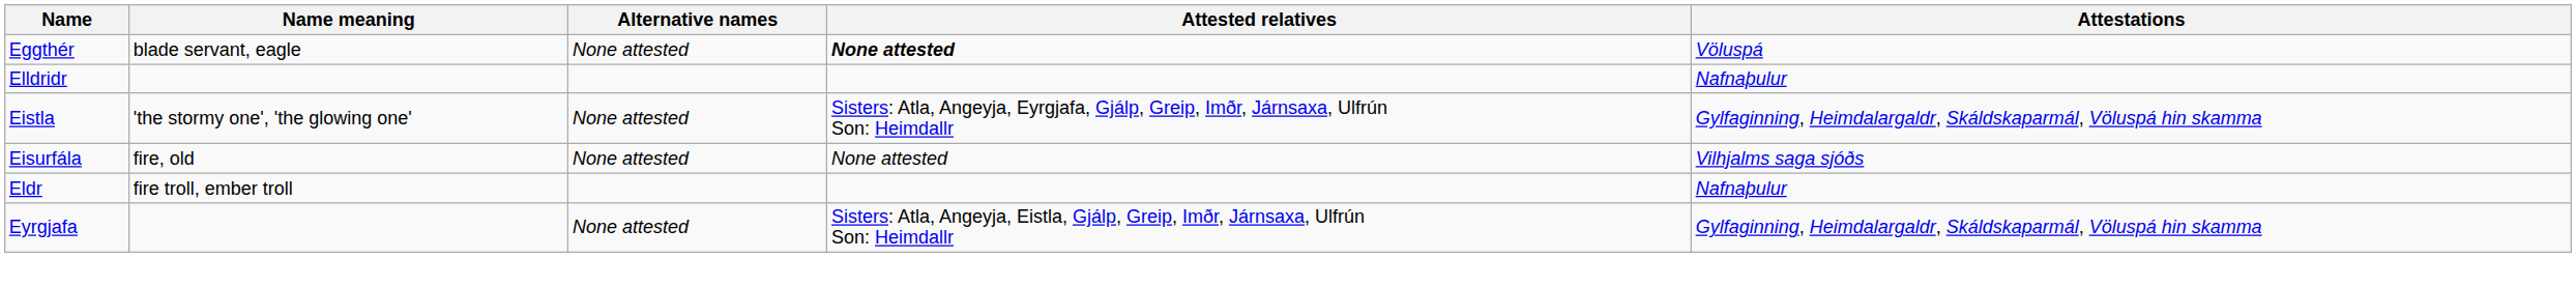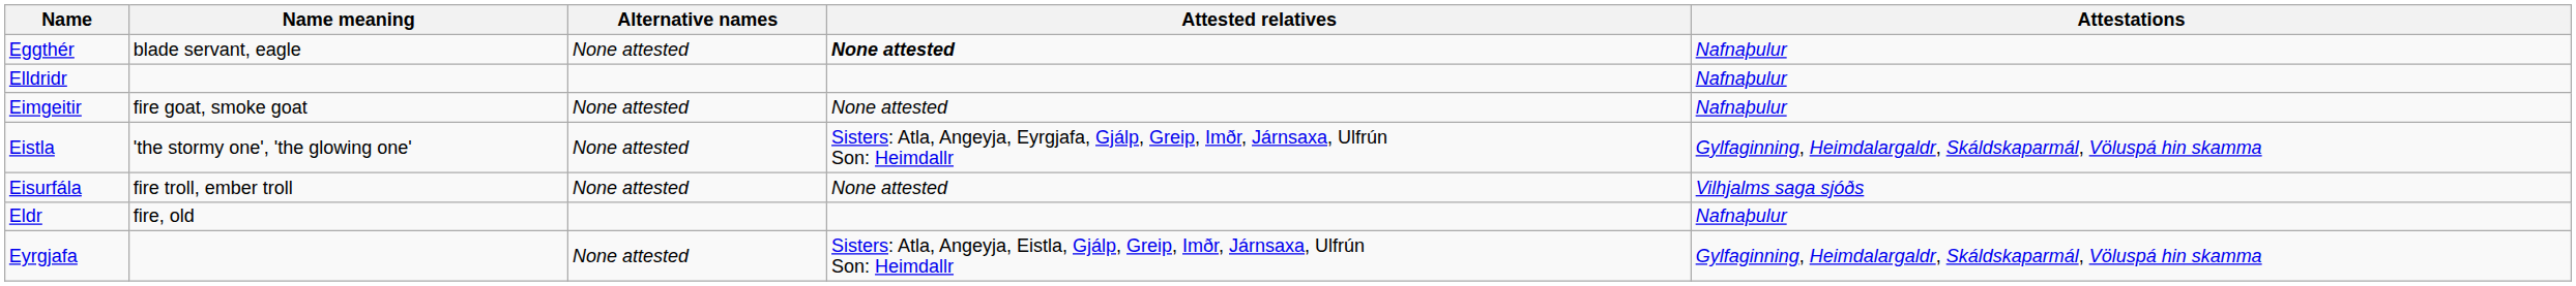 <table class="wikitable sortable" style="font-size: 90%; width: 100%">
 <tr>
 <th>Name</th>
 <th>Name meaning</th>
 <th>Alternative names</th>
 <th>Attested relatives</th>
 <th>Attestations</th>
 </tr>
 <tr>
 <td><a href='#'>Eggthér</a></td>
 <td>blade servant, eagle</td>
 <td><em>None attested</em></td>
 <td><strong><em>None attested</em></strong></td>
-<td><em><a href='#'>Völuspá</a></em></td>
+<td><em><a href='#'>Nafnaþulur</a></em></td>
 </tr>
 <tr>
 <td><a href='#'>Elldridr</a></td>
 <td></td>
 <td></td>
 <td></td>
+<td><em><a href='#'>Nafnaþulur</a></em></td>
+</tr>
+<tr>
+<td><a href='#'>Eimgeitir</a></td>
+<td>fire goat, smoke goat</td>
+<td><em>None attested</em></td>
+<td><em>None attested</em></td>
 <td><em><a href='#'>Nafnaþulur</a></em></td>
 </tr>
 <tr>
 <td><a href='#'>Eistla</a></td>
 <td>'the stormy one', 'the glowing one'</td>
 <td><em>None attested</em></td>
 <td><a href='#'>Sisters</a>: Atla, Angeyja, Eyrgjafa, <a href='#'>Gjálp</a>, <a href='#'>Greip</a>, <a href='#'>Imðr</a>, <a href='#'>Járnsaxa</a>, Ulfrún <br> Son: <a href='#'>Heimdallr</a></td>
 <td><em><a href='#'>Gylfaginning</a></em>, <em><a href='#'>Heimdalargaldr</a></em>, <em><a href='#'>Skáldskaparmál</a></em>, <em><a href='#'>Völuspá hin skamma</a></em></td>
 </tr>
 <tr>
 <td><a href='#'>Eisurfála</a></td>
-<td>fire, old</td>
+<td>fire troll, ember troll</td>
 <td><em>None attested</em></td>
 <td><em>None attested</em></td>
 <td><em><a href='#'>Vilhjalms saga sjóðs</a></em></td>
 </tr>
 <tr>
 <td><a href='#'>Eldr</a></td>
-<td>fire troll, ember troll</td>
+<td>fire, old</td>
 <td></td>
 <td></td>
 <td><em><a href='#'>Nafnaþulur</a></em></td>
 </tr>
 <tr>
 <td><a href='#'>Eyrgjafa</a></td>
 <td></td>
 <td><em>None attested</em></td>
 <td><a href='#'>Sisters</a>: Atla, Angeyja, Eistla, <a href='#'>Gjálp</a>, <a href='#'>Greip</a>, <a href='#'>Imðr</a>, <a href='#'>Járnsaxa</a>, Ulfrún <br> Son: <a href='#'>Heimdallr</a></td>
 <td><em><a href='#'>Gylfaginning</a></em>, <em><a href='#'>Heimdalargaldr</a></em>, <em><a href='#'>Skáldskaparmál</a></em>, <em><a href='#'>Völuspá hin skamma</a></em></td>
 </tr>
 </table>
